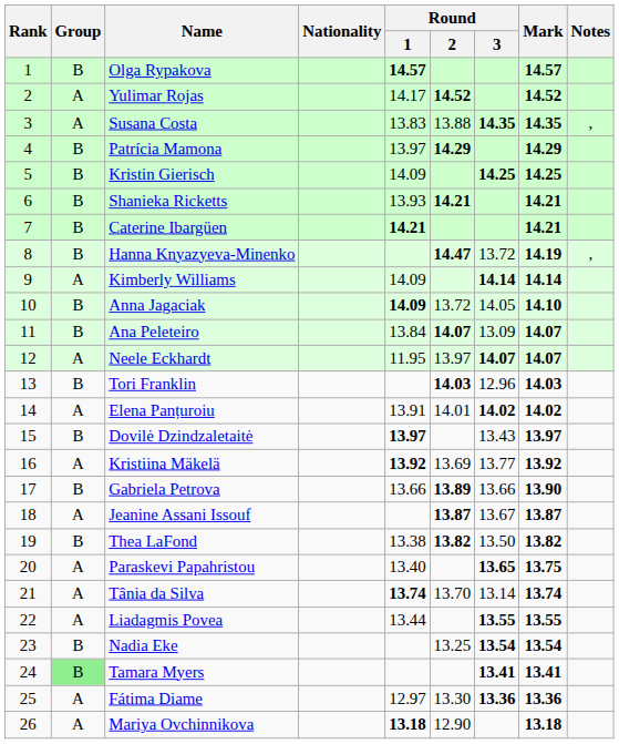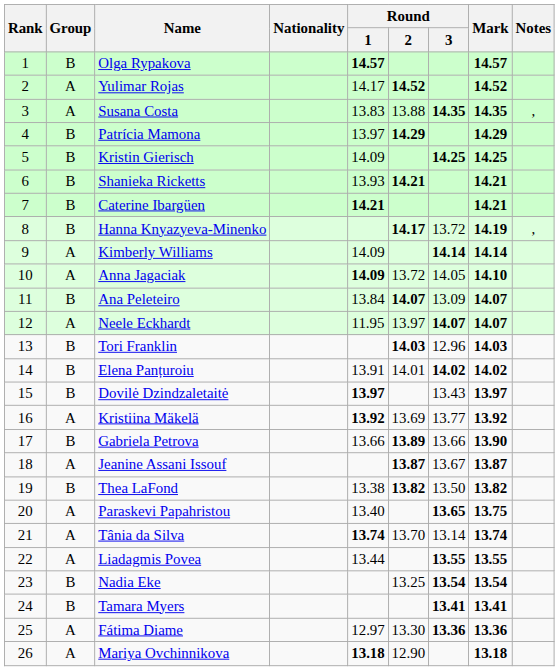 <table class="wikitable sortable" style="text-align:center">
 <tr>
 <th rowspan=2>Rank</th>
 <th rowspan=2>Group</th>
 <th rowspan=2>Name</th>
 <th rowspan=2>Nationality</th>
 <th colspan=3>Round</th>
 <th rowspan=2>Mark</th>
 <th rowspan=2>Notes</th>
 </tr>
 <tr>
 <th>1</th>
 <th>2</th>
 <th>3</th>
 </tr>
 <tr bgcolor=ccffcc>
 <td>1</td>
 <td>B</td>
 <td align=left><a href='#'>Olga Rypakova</a></td>
 <td align=left></td>
 <td><strong>14.57</strong></td>
 <td></td>
 <td></td>
 <td><strong>14.57</strong></td>
 <td></td>
 </tr>
 <tr bgcolor=ccffcc>
 <td>2</td>
 <td>A</td>
 <td align=left><a href='#'>Yulimar Rojas</a></td>
 <td align=left></td>
 <td>14.17</td>
 <td><strong>14.52</strong></td>
 <td></td>
 <td><strong>14.52</strong></td>
 <td></td>
 </tr>
 <tr bgcolor=ccffcc>
 <td>3</td>
 <td>A</td>
 <td align=left><a href='#'>Susana Costa</a></td>
 <td align=left></td>
 <td>13.83</td>
 <td>13.88</td>
 <td><strong>14.35</strong></td>
 <td><strong>14.35</strong></td>
 <td>, </td>
 </tr>
 <tr bgcolor=ccffcc>
 <td>4</td>
 <td>B</td>
 <td align=left><a href='#'>Patrícia Mamona</a></td>
 <td align=left></td>
 <td>13.97</td>
 <td><strong>14.29</strong></td>
 <td></td>
 <td><strong>14.29</strong></td>
 <td></td>
 </tr>
 <tr bgcolor=ccffcc>
 <td>5</td>
 <td>B</td>
 <td align=left><a href='#'>Kristin Gierisch</a></td>
 <td align=left></td>
 <td>14.09</td>
 <td></td>
 <td><strong>14.25</strong></td>
 <td><strong>14.25</strong></td>
 <td></td>
 </tr>
 <tr bgcolor=ccffcc>
 <td>6</td>
 <td>B</td>
 <td align=left><a href='#'>Shanieka Ricketts</a></td>
 <td align=left></td>
 <td>13.93</td>
 <td><strong>14.21</strong></td>
 <td></td>
 <td><strong>14.21</strong></td>
 <td></td>
 </tr>
 <tr bgcolor=ccffcc>
 <td>7</td>
 <td>B</td>
 <td align=left><a href='#'>Caterine Ibargüen</a></td>
 <td align=left></td>
 <td><strong>14.21</strong></td>
 <td></td>
 <td></td>
 <td><strong>14.21</strong></td>
 <td></td>
 </tr>
 <tr bgcolor=ddffdd>
 <td>8</td>
 <td>B</td>
 <td align=left><a href='#'>Hanna Knyazyeva-Minenko</a></td>
 <td align=left></td>
 <td></td>
-<td><strong>14.47</strong></td>
+<td><strong>14.17</strong></td>
 <td>13.72</td>
 <td><strong>14.19</strong></td>
 <td>, </td>
 </tr>
 <tr bgcolor=ddffdd>
 <td>9</td>
 <td>A</td>
 <td align=left><a href='#'>Kimberly Williams</a></td>
 <td align=left></td>
 <td>14.09</td>
 <td></td>
 <td><strong>14.14</strong></td>
 <td><strong>14.14</strong></td>
 <td></td>
 </tr>
 <tr bgcolor=ddffdd>
 <td>10</td>
-<td>B</td>
+<td>A</td>
 <td align=left><a href='#'>Anna Jagaciak</a></td>
 <td align=left></td>
 <td><strong>14.09</strong></td>
 <td>13.72</td>
 <td>14.05</td>
 <td><strong>14.10</strong></td>
 <td></td>
 </tr>
 <tr bgcolor=ddffdd>
 <td>11</td>
 <td>B</td>
 <td align=left><a href='#'>Ana Peleteiro</a></td>
 <td align=left></td>
 <td>13.84</td>
 <td><strong>14.07</strong></td>
 <td>13.09</td>
 <td><strong>14.07</strong></td>
 <td></td>
 </tr>
 <tr bgcolor=ddffdd>
 <td>12</td>
 <td>A</td>
 <td align=left><a href='#'>Neele Eckhardt</a></td>
 <td align=left></td>
 <td>11.95</td>
 <td>13.97</td>
 <td><strong>14.07</strong></td>
 <td><strong>14.07</strong></td>
 <td></td>
 </tr>
 <tr>
 <td>13</td>
 <td>B</td>
 <td align=left><a href='#'>Tori Franklin</a></td>
 <td align=left></td>
 <td></td>
 <td><strong>14.03</strong></td>
 <td>12.96</td>
 <td><strong>14.03</strong></td>
 <td></td>
 </tr>
 <tr>
 <td>14</td>
-<td>A</td>
+<td>B</td>
 <td align=left><a href='#'>Elena Panțuroiu</a></td>
 <td align=left></td>
 <td>13.91</td>
 <td>14.01</td>
 <td><strong>14.02</strong></td>
 <td><strong>14.02</strong></td>
 <td></td>
 </tr>
 <tr>
 <td>15</td>
 <td>B</td>
 <td align=left><a href='#'>Dovilė Dzindzaletaitė</a></td>
 <td align=left></td>
 <td><strong>13.97</strong></td>
 <td></td>
 <td>13.43</td>
 <td><strong>13.97</strong></td>
 <td></td>
 </tr>
 <tr>
 <td>16</td>
 <td>A</td>
 <td align=left><a href='#'>Kristiina Mäkelä</a></td>
 <td align=left></td>
 <td><strong>13.92</strong></td>
 <td>13.69</td>
 <td>13.77</td>
 <td><strong>13.92</strong></td>
 <td></td>
 </tr>
 <tr>
 <td>17</td>
 <td>B</td>
 <td align=left><a href='#'>Gabriela Petrova</a></td>
 <td align=left></td>
 <td>13.66</td>
 <td><strong>13.89</strong></td>
 <td>13.66</td>
 <td><strong>13.90</strong></td>
 <td></td>
 </tr>
 <tr>
 <td>18</td>
 <td>A</td>
 <td align=left><a href='#'>Jeanine Assani Issouf</a></td>
 <td align=left></td>
 <td></td>
 <td><strong>13.87</strong></td>
 <td>13.67</td>
 <td><strong>13.87</strong></td>
 <td></td>
 </tr>
 <tr>
 <td>19</td>
 <td>B</td>
 <td align=left><a href='#'>Thea LaFond</a></td>
 <td align=left></td>
 <td>13.38</td>
 <td><strong>13.82</strong></td>
 <td>13.50</td>
 <td><strong>13.82</strong></td>
 <td></td>
 </tr>
 <tr>
 <td>20</td>
 <td>A</td>
 <td align=left><a href='#'>Paraskevi Papahristou</a></td>
 <td align=left></td>
 <td>13.40</td>
 <td></td>
 <td><strong>13.65</strong></td>
 <td><strong>13.75</strong></td>
 <td></td>
 </tr>
 <tr>
 <td>21</td>
 <td>A</td>
 <td align=left><a href='#'>Tânia da Silva</a></td>
 <td align=left></td>
 <td><strong>13.74</strong></td>
 <td>13.70</td>
 <td>13.14</td>
 <td><strong>13.74</strong></td>
 <td></td>
 </tr>
 <tr>
 <td>22</td>
 <td>A</td>
 <td align=left><a href='#'>Liadagmis Povea</a></td>
 <td align=left></td>
 <td>13.44</td>
 <td></td>
 <td><strong>13.55</strong></td>
 <td><strong>13.55</strong></td>
 <td></td>
 </tr>
 <tr>
 <td>23</td>
 <td>B</td>
 <td align=left><a href='#'>Nadia Eke</a></td>
 <td align=left></td>
 <td></td>
 <td>13.25</td>
 <td><strong>13.54</strong></td>
 <td><strong>13.54</strong></td>
 <td></td>
 </tr>
 <tr>
 <td>24</td>
-<td style="background: lightgreen;">B</td>
+<td>B</td>
 <td align=left><a href='#'>Tamara Myers</a></td>
 <td align=left></td>
 <td></td>
 <td></td>
 <td><strong>13.41</strong></td>
 <td><strong>13.41</strong></td>
 <td></td>
 </tr>
 <tr>
 <td>25</td>
 <td>A</td>
 <td align=left><a href='#'>Fátima Diame</a></td>
 <td align=left></td>
 <td>12.97</td>
 <td>13.30</td>
 <td><strong>13.36</strong></td>
 <td><strong>13.36</strong></td>
 <td></td>
 </tr>
 <tr>
 <td>26</td>
 <td>A</td>
 <td align=left><a href='#'>Mariya Ovchinnikova</a></td>
 <td align=left></td>
 <td><strong>13.18</strong></td>
 <td>12.90</td>
 <td></td>
 <td><strong>13.18</strong></td>
 <td></td>
 </tr>
 </table>
